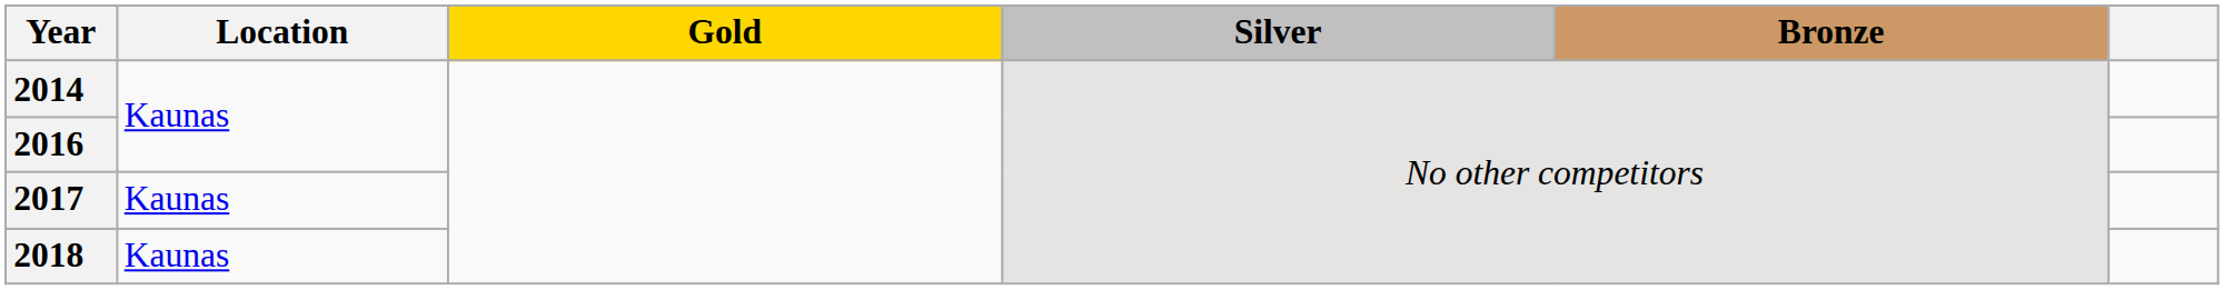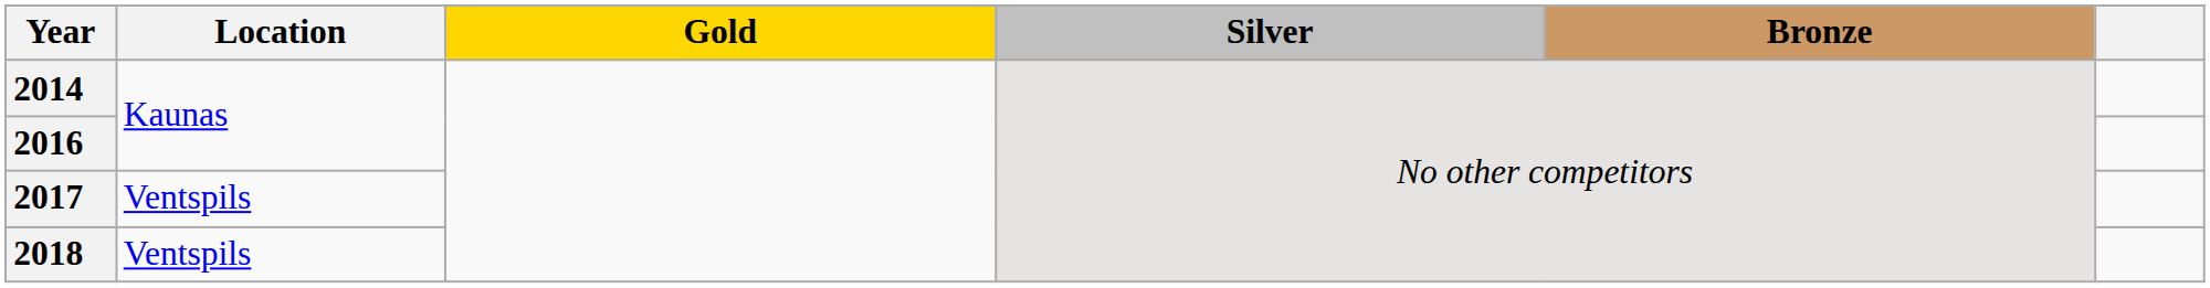 <table class="wikitable unsortable" style="text-align:left; width:80%">
 <tr>
 <th scope="col" style="text-align:center; width:5%">Year</th>
 <th scope="col" style="text-align:center; width:15%">Location</th>
 <td scope="col" style="text-align:center; width:25%; background:gold"><strong>Gold</strong></td>
 <td scope="col" style="text-align:center; width:25%; background:silver"><strong>Silver</strong></td>
 <td scope="col" style="text-align:center; width:25%; background:#c96"><strong>Bronze</strong></td>
 <th scope="col" style="text-align:center; width:5%"></th>
 </tr>
 <tr>
 <th scope="row" style="text-align:left">2014</th>
 <td rowspan="2"><a href='#'>Kaunas</a></td>
 <td rowspan="4"></td>
 <td colspan="2" rowspan="4" align="center" bgcolor="e5e4e2"><em>No other competitors</em></td>
 <td></td>
 </tr>
 <tr>
 <th scope="row" style="text-align:left">2016</th>
 <td></td>
 </tr>
 <tr>
 <th scope="row" style="text-align:left">2017</th>
-<td><a href='#'>Kaunas</a></td>
+<td> <a href='#'>Ventspils</a></td>
 <td></td>
 </tr>
 <tr>
 <th scope="row" style="text-align:left">2018</th>
-<td><a href='#'>Kaunas</a></td>
+<td> <a href='#'>Ventspils</a></td>
 <td></td>
 </tr>
 </table>
